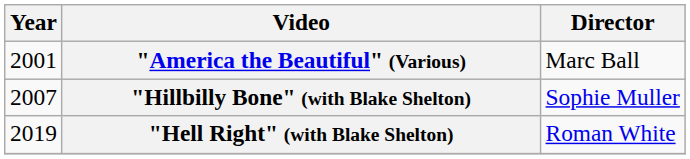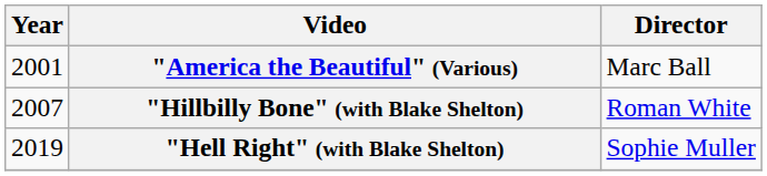 <table class="wikitable plainrowheaders">
 <tr>
 <th>Year</th>
 <th style="width:20em;">Video</th>
 <th>Director</th>
 </tr>
 <tr>
 <td>2001</td>
 <th scope="row">"<a href='#'>America the Beautiful</a>" <small>(Various)</small></th>
 <td>Marc Ball</td>
 </tr>
 <tr>
 <td>2007</td>
 <th scope="row">"Hillbilly Bone" <small>(with Blake Shelton)</small></th>
-<td><a href='#'>Sophie Muller</a></td>
+<td><a href='#'>Roman White</a></td>
 </tr>
 <tr>
 <td>2019</td>
 <th scope="row">"Hell Right" <small>(with Blake Shelton)</small></th>
-<td><a href='#'>Roman White</a></td>
+<td><a href='#'>Sophie Muller</a></td>
 </tr>
 <tr>
 </tr>
 </table>
